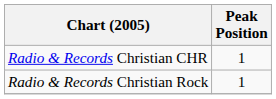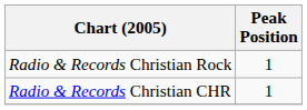 <table class="wikitable sortable">
 <tr>
 <th align="left">Chart (2005)</th>
 <th align="center">Peak<br> Position</th>
 </tr>
 <tr>
-<td align="left"><em><a href='#'>Radio & Records</a></em> Christian CHR</td>
+<td align="left"><em>Radio & Records</em> Christian Rock</td>
 <td align="center">1</td>
 </tr>
 <tr>
-<td align="left"><em>Radio & Records</em> Christian Rock</td>
+<td align="left"><em><a href='#'>Radio & Records</a></em> Christian CHR</td>
 <td align="center">1</td>
 </tr>
 <tr>
 </tr>
 </table>
